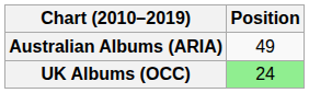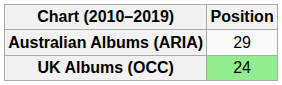 <table class="wikitable plainrowheaders" style="text-align:center">
 <tr>
 <th scope="col">Chart (2010–2019)</th>
 <th scope="col">Position</th>
 </tr>
 <tr>
 <th scope="row">Australian Albums (ARIA)</th>
-<td>49</td>
+<td>29</td>
 </tr>
 <tr>
 <th scope="row">UK Albums (OCC)</th>
 <td style="background: lightgreen;">24</td>
 </tr>
 </table>
